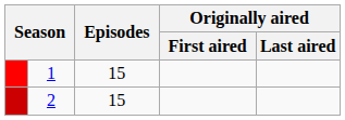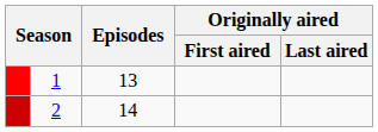 <table class="wikitable" style="text-align: center;">
 <tr>
 <th style="padding: 0 8px;" colspan="2" rowspan="2">Season</th>
 <th style="padding: 0 8px;" rowspan="2">Episodes</th>
 <th colspan="2">Originally aired</th>
 </tr>
 <tr>
 <th style="padding: 0 8px;">First aired</th>
 <th>Last aired</th>
 </tr>
 <tr>
 <td style="background:#ff0000; height:10px;"></td>
 <td><a href='#'>1</a></td>
-<td>15</td>
+<td>13</td>
 <td></td>
 <td style="padding: 0 8px;"></td>
 </tr>
 <tr>
 <td style="background:#cc0000; height:10px;"></td>
 <td><a href='#'>2</a></td>
-<td>15</td>
+<td>14</td>
 <td></td>
 <td></td>
 </tr>
 </table>
